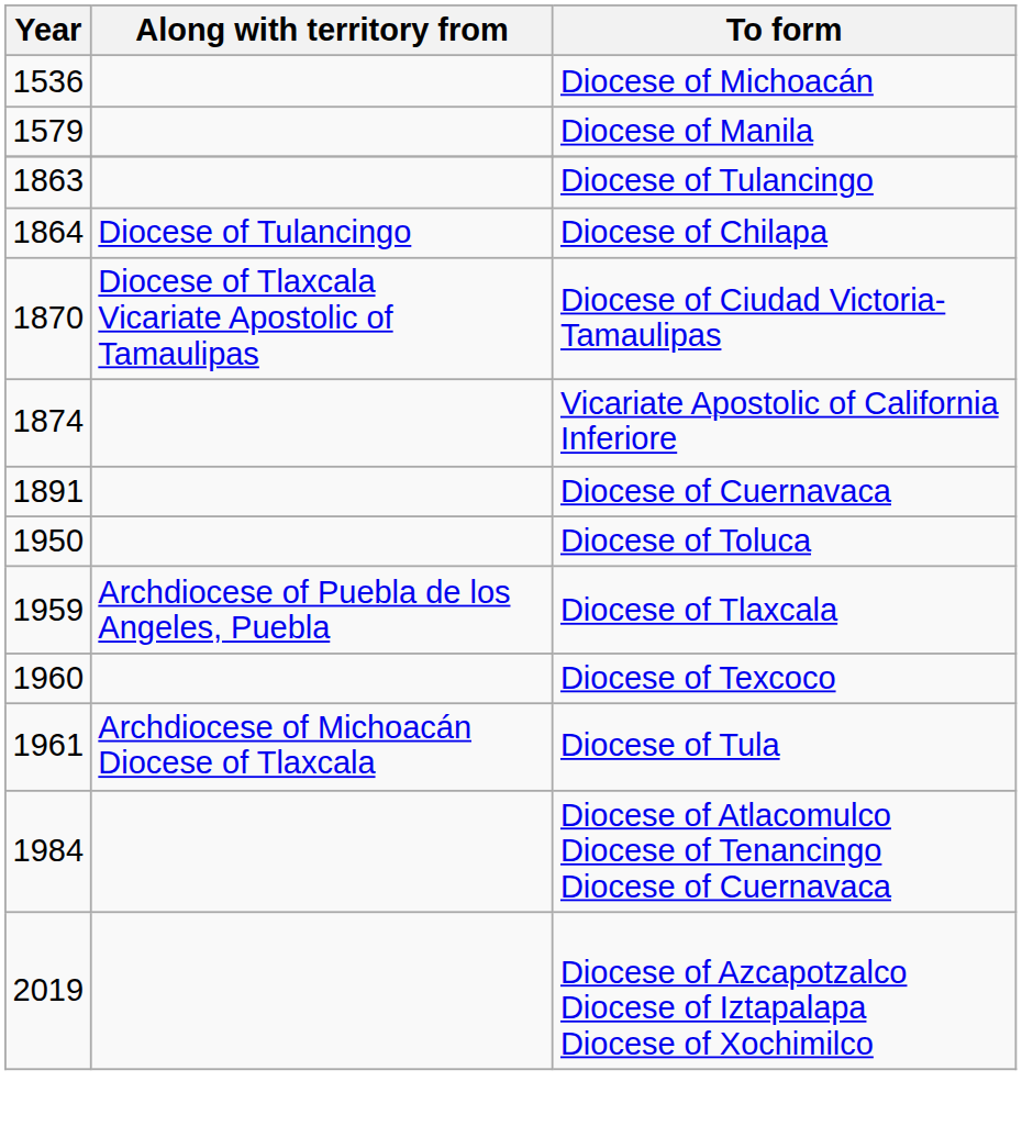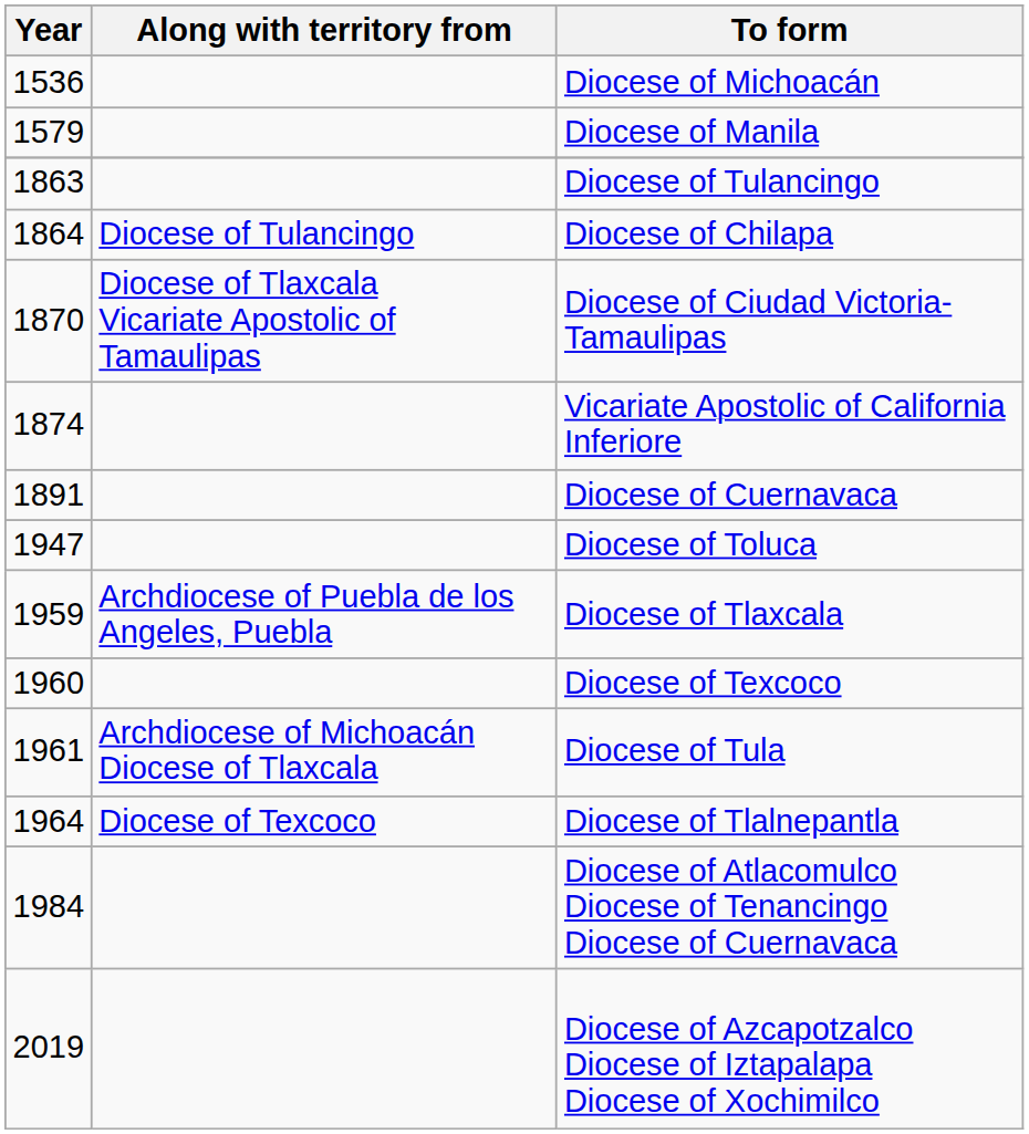 <table class="wikitable">
 <tr>
 <th>Year</th>
 <th width="225">Along with territory from</th>
 <th width="225">To form</th>
 </tr>
 <tr valign="top">
 <td>1536</td>
 <td></td>
 <td><a href='#'>Diocese of Michoacán</a></td>
 </tr>
 <tr>
 <td>1579</td>
 <td></td>
 <td><a href='#'>Diocese of Manila</a></td>
 </tr>
 <tr>
 </tr>
 <tr | 1863 || >
 </tr>
 <tr>
 <td>1863</td>
 <td></td>
 <td><a href='#'>Diocese of Tulancingo</a></td>
 </tr>
 <tr>
 <td>1864</td>
 <td><a href='#'>Diocese of Tulancingo</a></td>
 <td><a href='#'>Diocese of Chilapa</a></td>
 </tr>
 <tr>
 <td>1870</td>
 <td><a href='#'>Diocese of Tlaxcala</a><br><a href='#'>Vicariate Apostolic of Tamaulipas</a></td>
 <td><a href='#'>Diocese of Ciudad Victoria-Tamaulipas</a></td>
 </tr>
 <tr>
 <td>1874</td>
 <td></td>
 <td><a href='#'>Vicariate Apostolic of California Inferiore</a></td>
 </tr>
 <tr>
 <td>1891</td>
 <td></td>
 <td><a href='#'>Diocese of Cuernavaca</a></td>
 </tr>
 <tr>
-<td>1950</td>
+<td>1947</td>
 <td></td>
 <td><a href='#'>Diocese of Toluca</a></td>
 </tr>
 <tr>
 <td>1959</td>
 <td><a href='#'>Archdiocese of Puebla de los Angeles, Puebla</a></td>
 <td><a href='#'>Diocese of Tlaxcala</a></td>
 </tr>
 <tr>
 <td>1960</td>
 <td></td>
 <td><a href='#'>Diocese of Texcoco</a></td>
 </tr>
 <tr>
 <td>1961</td>
 <td><a href='#'>Archdiocese of Michoacán</a><br><a href='#'>Diocese of Tlaxcala</a></td>
 <td><a href='#'>Diocese of Tula</a></td>
 </tr>
 <tr>
+<td>1964</td>
+<td><a href='#'>Diocese of Texcoco</a></td>
+<td><a href='#'>Diocese of Tlalnepantla</a></td>
+</tr>
+<tr>
 <td>1984</td>
 <td></td>
 <td><a href='#'>Diocese of Atlacomulco</a><br><a href='#'>Diocese of Tenancingo</a><br><a href='#'>Diocese of Cuernavaca</a></td>
 </tr>
 <tr>
 <td>2019</td>
 <td></td>
 <td><br><a href='#'>Diocese of Azcapotzalco</a><br><a href='#'>Diocese of Iztapalapa</a><br><a href='#'>Diocese of Xochimilco</a></td>
 </tr>
 </table>
